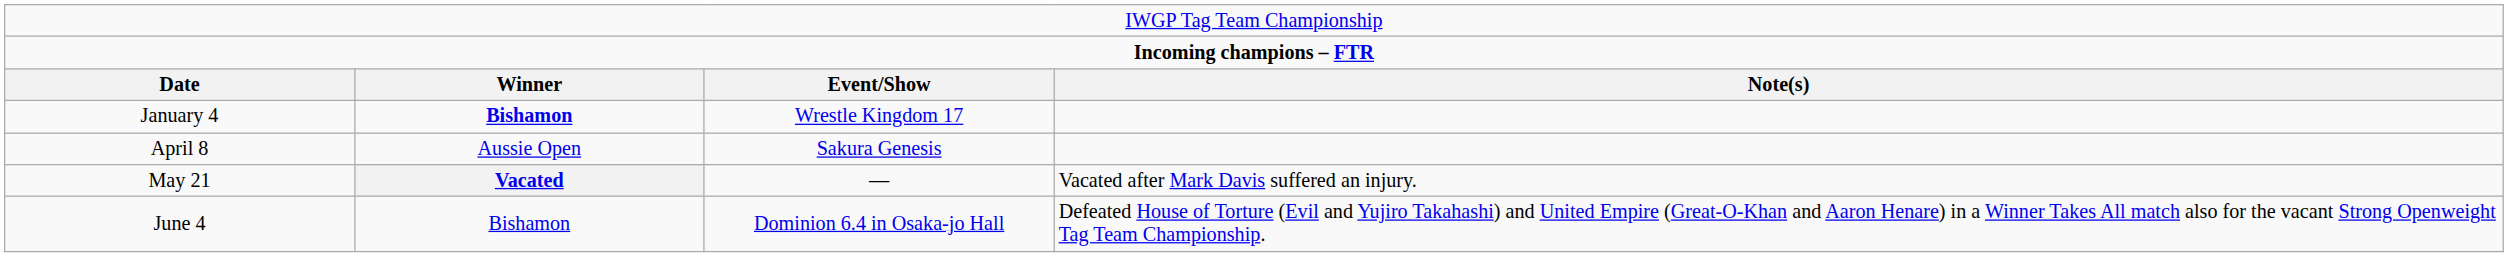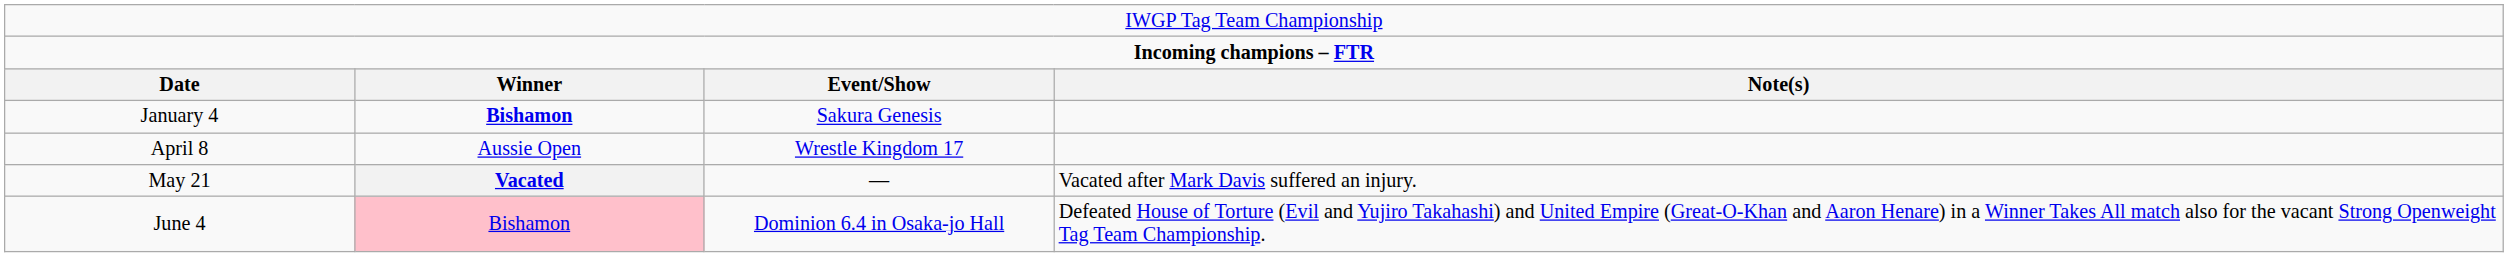 <table class="wikitable" style="text-align:center; width:100%;">
 <tr>
 <td colspan="5" style="text-align: center;"><a href='#'>IWGP Tag Team Championship</a></td>
 </tr>
 <tr>
 <td colspan="5" style="text-align: center;"><strong>Incoming champions – <a href='#'>FTR</a> </strong></td>
 </tr>
 <tr>
 <th width=14%>Date</th>
 <th width=14%>Winner</th>
 <th width=14%>Event/Show</th>
 <th width=58%>Note(s)</th>
 </tr>
 <tr>
 <td>January 4</td>
 <td><strong><a href='#'>Bishamon</a><br></strong></td>
-<td><a href='#'>Wrestle Kingdom 17</a><br></td>
+<td><a href='#'>Sakura Genesis</a></td>
 <td></td>
 </tr>
 <tr>
 <td>April 8</td>
 <td><a href='#'>Aussie Open</a><br></td>
-<td><a href='#'>Sakura Genesis</a></td>
+<td><a href='#'>Wrestle Kingdom 17</a><br></td>
 <td></td>
 </tr>
 <tr>
 <td>May 21</td>
 <th><a href='#'>Vacated</a></th>
 <td>—</td>
 <td align=left>Vacated after <a href='#'>Mark Davis</a> suffered an injury.</td>
 </tr>
 <tr>
 <td>June 4</td>
-<td><a href='#'>Bishamon</a><br></td>
+<td style="background: pink;"><a href='#'>Bishamon</a><br></td>
 <td><a href='#'>Dominion 6.4 in Osaka-jo Hall</a></td>
 <td align=left>Defeated <a href='#'>House of Torture</a> (<a href='#'>Evil</a> and <a href='#'>Yujiro Takahashi</a>) and <a href='#'>United Empire</a> (<a href='#'>Great-O-Khan</a> and <a href='#'>Aaron Henare</a>) in a <a href='#'>Winner Takes All match</a> also for the vacant <a href='#'>Strong Openweight Tag Team Championship</a>.</td>
 </tr>
 </table>
